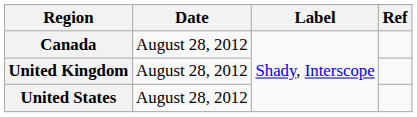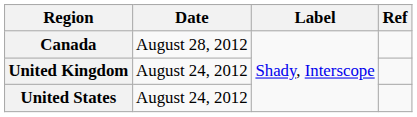 <table class="wikitable plainrowheaders">
 <tr>
 <th scope="col">Region</th>
 <th>Date</th>
 <th>Label</th>
 <th>Ref</th>
 </tr>
 <tr>
 <th scope="row">Canada</th>
 <td>August 28, 2012</td>
 <td rowspan="3"><a href='#'>Shady</a>, <a href='#'>Interscope</a></td>
 <td></td>
 </tr>
 <tr>
 <th scope="row">United Kingdom</th>
-<td>August 28, 2012</td>
+<td>August 24, 2012</td>
 <td></td>
 </tr>
 <tr>
 <th scope="row">United States</th>
-<td>August 28, 2012</td>
+<td>August 24, 2012</td>
 <td></td>
 </tr>
 </table>
